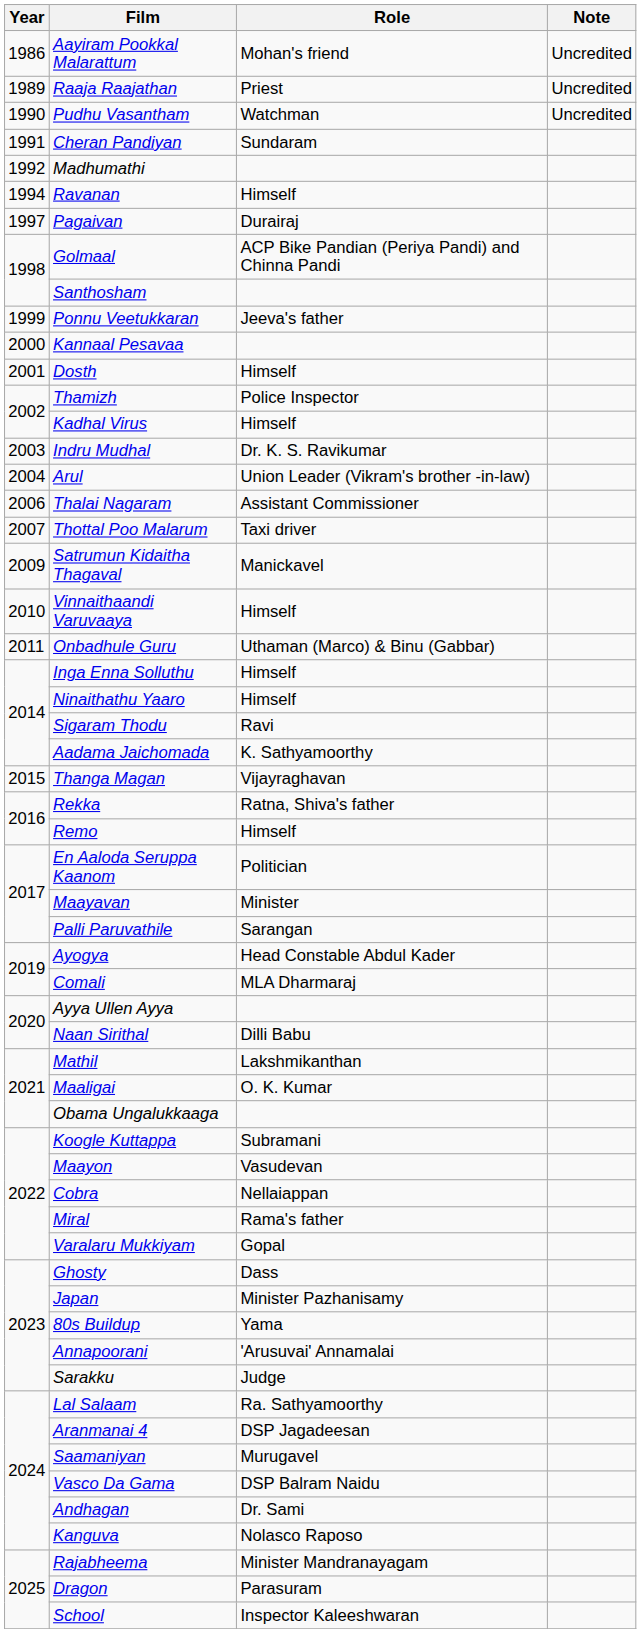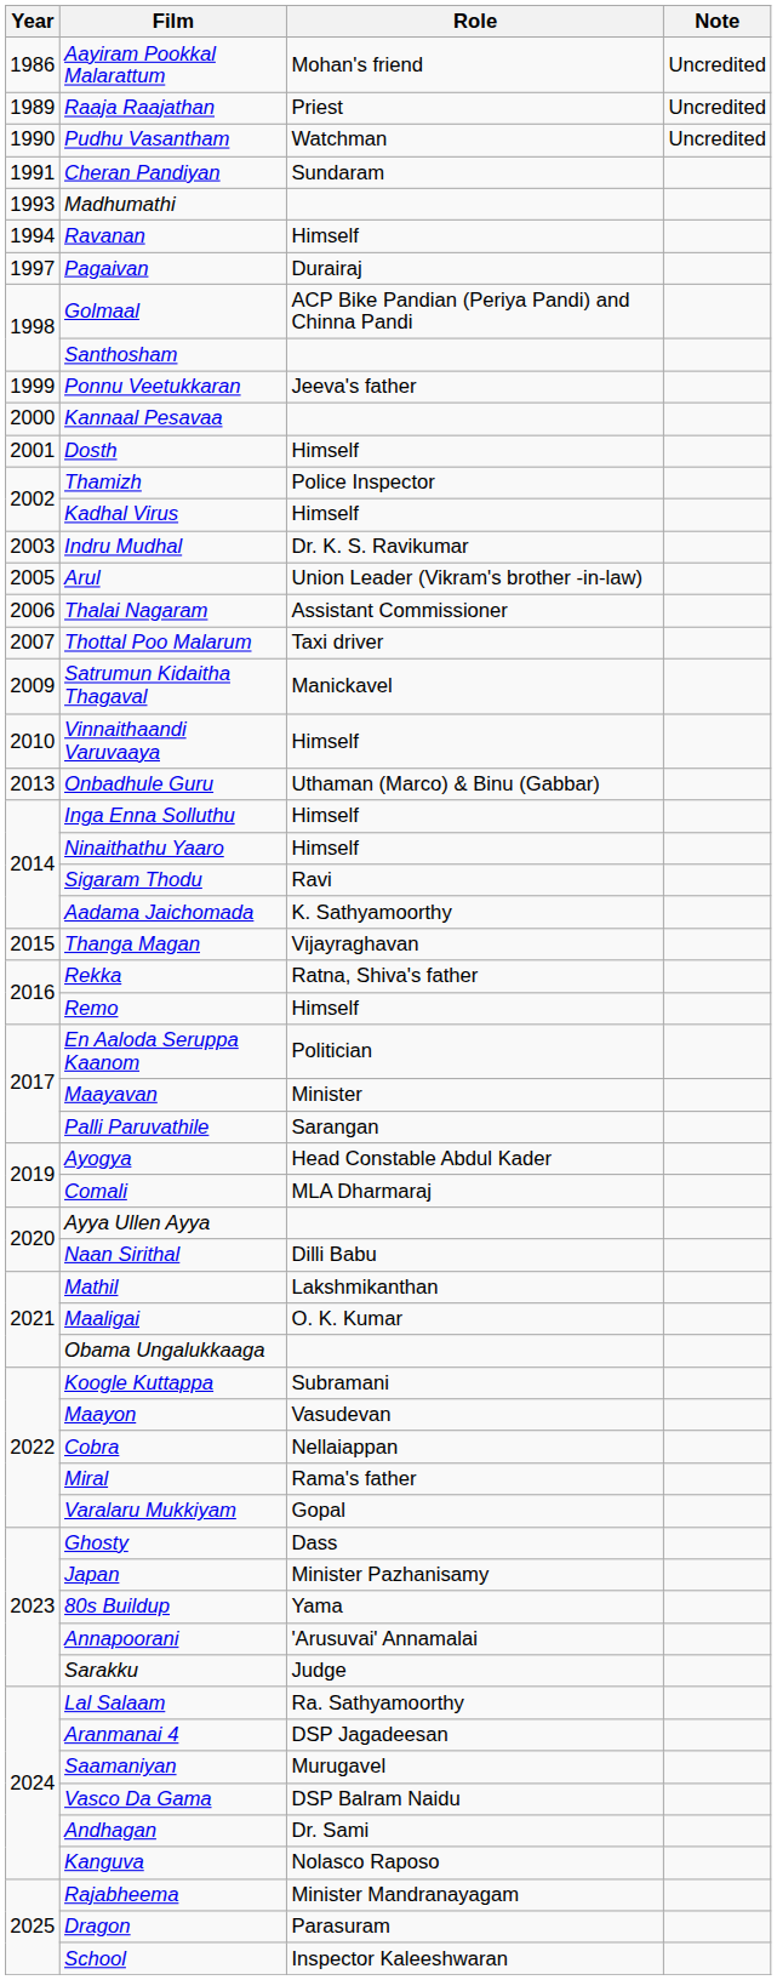 <table class="wikitable">
 <tr>
 <th>Year</th>
 <th>Film</th>
 <th>Role</th>
 <th>Note</th>
 </tr>
 <tr>
 <td>1986</td>
 <td><em><a href='#'>Aayiram Pookkal Malarattum</a></em></td>
 <td>Mohan's friend</td>
 <td>Uncredited</td>
 </tr>
 <tr>
 <td>1989</td>
 <td><em><a href='#'>Raaja Raajathan</a></em></td>
 <td>Priest</td>
 <td>Uncredited</td>
 </tr>
 <tr>
 <td>1990</td>
 <td><em><a href='#'>Pudhu Vasantham</a></em></td>
 <td>Watchman</td>
 <td>Uncredited</td>
 </tr>
 <tr>
 <td>1991</td>
 <td><em><a href='#'>Cheran Pandiyan</a></em></td>
 <td>Sundaram</td>
 <td></td>
 </tr>
 <tr>
-<td>1992</td>
+<td>1993</td>
 <td><em>Madhumathi</em></td>
 <td></td>
 <td></td>
 </tr>
 <tr>
 <td>1994</td>
 <td><em><a href='#'>Ravanan</a></em></td>
 <td>Himself</td>
 <td></td>
 </tr>
 <tr>
 <td>1997</td>
 <td><em><a href='#'>Pagaivan</a></em></td>
 <td>Durairaj</td>
 <td></td>
 </tr>
 <tr>
 <td rowspan="2">1998</td>
 <td><em><a href='#'>Golmaal</a></em></td>
 <td>ACP Bike Pandian (Periya Pandi) and Chinna Pandi</td>
 <td></td>
 </tr>
 <tr>
 <td><em><a href='#'>Santhosham</a> </em></td>
 <td></td>
 <td></td>
 </tr>
 <tr>
 <td>1999</td>
 <td><em><a href='#'>Ponnu Veetukkaran</a></em></td>
 <td>Jeeva's father</td>
 <td></td>
 </tr>
 <tr>
 <td>2000</td>
 <td><em><a href='#'>Kannaal Pesavaa</a></em></td>
 <td></td>
 <td></td>
 </tr>
 <tr>
 <td>2001</td>
 <td><em><a href='#'>Dosth</a></em></td>
 <td>Himself</td>
 <td></td>
 </tr>
 <tr>
 <td rowspan="2">2002</td>
 <td><em><a href='#'>Thamizh</a></em></td>
 <td>Police Inspector</td>
 <td></td>
 </tr>
 <tr>
 <td><em><a href='#'>Kadhal Virus</a></em></td>
 <td>Himself</td>
 <td></td>
 </tr>
 <tr>
 <td>2003</td>
 <td><em><a href='#'>Indru Mudhal</a></em></td>
 <td>Dr. K. S. Ravikumar</td>
 <td></td>
 </tr>
 <tr>
-<td>2004</td>
+<td>2005</td>
 <td><em><a href='#'>Arul</a></em></td>
 <td>Union Leader (Vikram's brother -in-law)</td>
 <td></td>
 </tr>
 <tr>
 <td>2006</td>
 <td><em><a href='#'>Thalai Nagaram</a></em></td>
 <td>Assistant Commissioner</td>
 <td></td>
 </tr>
 <tr>
 <td>2007</td>
 <td><em><a href='#'>Thottal Poo Malarum</a></em></td>
 <td>Taxi driver</td>
 <td></td>
 </tr>
 <tr>
 <td>2009</td>
 <td><em><a href='#'>Satrumun Kidaitha Thagaval</a></em></td>
 <td>Manickavel</td>
 <td></td>
 </tr>
 <tr>
 <td>2010</td>
 <td><em><a href='#'>Vinnaithaandi Varuvaaya</a></em></td>
 <td>Himself</td>
 <td></td>
 </tr>
 <tr>
-<td>2011</td>
+<td>2013</td>
 <td><em><a href='#'>Onbadhule Guru</a></em></td>
 <td>Uthaman (Marco) & Binu (Gabbar)</td>
 <td></td>
 </tr>
 <tr>
 <td rowspan="4">2014</td>
 <td><em><a href='#'>Inga Enna Solluthu</a></em></td>
 <td>Himself</td>
 <td></td>
 </tr>
 <tr>
 <td><em><a href='#'>Ninaithathu Yaaro</a></em></td>
 <td>Himself</td>
 <td></td>
 </tr>
 <tr>
 <td><em><a href='#'>Sigaram Thodu</a></em></td>
 <td>Ravi</td>
 <td></td>
 </tr>
 <tr>
 <td><em><a href='#'>Aadama Jaichomada</a></em></td>
 <td>K. Sathyamoorthy</td>
 <td></td>
 </tr>
 <tr>
 <td>2015</td>
 <td><em><a href='#'>Thanga Magan</a></em></td>
 <td>Vijayraghavan</td>
 <td></td>
 </tr>
 <tr>
 <td rowspan="2">2016</td>
 <td><em><a href='#'>Rekka</a></em></td>
 <td>Ratna, Shiva's father</td>
 <td></td>
 </tr>
 <tr>
 <td><em><a href='#'>Remo</a></em></td>
 <td>Himself</td>
 <td></td>
 </tr>
 <tr>
 <td rowspan="3">2017</td>
 <td><em><a href='#'>En Aaloda Seruppa Kaanom</a></em></td>
 <td>Politician</td>
 <td></td>
 </tr>
 <tr>
 <td><em><a href='#'>Maayavan</a></em></td>
 <td>Minister</td>
 <td></td>
 </tr>
 <tr>
 <td><em><a href='#'>Palli Paruvathile</a></em></td>
 <td>Sarangan</td>
 <td></td>
 </tr>
 <tr>
 <td rowspan="2">2019</td>
 <td><em><a href='#'>Ayogya</a></em></td>
 <td>Head Constable Abdul Kader</td>
 <td></td>
 </tr>
 <tr>
 <td><em><a href='#'>Comali</a></em></td>
 <td>MLA Dharmaraj</td>
 <td></td>
 </tr>
 <tr>
 <td rowspan="2">2020</td>
 <td><em>Ayya Ullen Ayya</em></td>
 <td></td>
 <td></td>
 </tr>
 <tr>
 <td><em><a href='#'>Naan Sirithal</a></em></td>
 <td>Dilli Babu</td>
 <td></td>
 </tr>
 <tr>
 <td rowspan="3">2021</td>
 <td><em><a href='#'>Mathil</a></em></td>
 <td>Lakshmikanthan</td>
 <td></td>
 </tr>
 <tr>
 <td><em><a href='#'>Maaligai</a></em></td>
 <td>O. K. Kumar</td>
 <td></td>
 </tr>
 <tr>
 <td><em>Obama Ungalukkaaga</em></td>
 <td></td>
 <td></td>
 </tr>
 <tr>
 <td rowspan="5">2022</td>
 <td><em><a href='#'>Koogle Kuttappa</a></em></td>
 <td>Subramani</td>
 <td></td>
 </tr>
 <tr>
 <td><em><a href='#'>Maayon</a></em></td>
 <td>Vasudevan</td>
 <td></td>
 </tr>
 <tr>
 <td><em><a href='#'>Cobra</a></em></td>
 <td>Nellaiappan</td>
 <td></td>
 </tr>
 <tr>
 <td><em><a href='#'>Miral</a></em></td>
 <td>Rama's father</td>
 <td></td>
 </tr>
 <tr>
 <td><em><a href='#'>Varalaru Mukkiyam</a></em></td>
 <td>Gopal</td>
 <td></td>
 </tr>
 <tr>
 <td rowspan="5">2023</td>
 <td><em><a href='#'>Ghosty</a> </em></td>
 <td>Dass</td>
 <td></td>
 </tr>
 <tr>
 <td><em><a href='#'>Japan</a></em></td>
 <td>Minister Pazhanisamy</td>
 <td></td>
 </tr>
 <tr>
 <td><em><a href='#'>80s Buildup</a></em></td>
 <td>Yama</td>
 <td></td>
 </tr>
 <tr>
 <td><em><a href='#'>Annapoorani</a></em></td>
 <td>'Arusuvai' Annamalai</td>
 <td></td>
 </tr>
 <tr>
 <td><em>Sarakku</em></td>
 <td>Judge</td>
 <td></td>
 </tr>
 <tr>
 <td rowspan="6">2024</td>
 <td><em><a href='#'>Lal Salaam</a></em></td>
 <td>Ra. Sathyamoorthy</td>
 <td></td>
 </tr>
 <tr>
 <td><em><a href='#'>Aranmanai 4</a></em></td>
 <td>DSP Jagadeesan</td>
 <td></td>
 </tr>
 <tr>
 <td><em><a href='#'>Saamaniyan</a></em></td>
 <td>Murugavel</td>
 <td></td>
 </tr>
 <tr>
 <td><em><a href='#'>Vasco Da Gama</a></em></td>
 <td>DSP Balram Naidu</td>
 <td></td>
 </tr>
 <tr>
 <td><em><a href='#'>Andhagan</a></em></td>
 <td>Dr. Sami</td>
 <td></td>
 </tr>
 <tr>
 <td><em><a href='#'>Kanguva</a></em></td>
 <td>Nolasco Raposo</td>
 <td></td>
 </tr>
 <tr>
 <td rowspan="3">2025</td>
 <td><em><a href='#'>Rajabheema</a></em></td>
 <td>Minister Mandranayagam</td>
 <td></td>
 </tr>
 <tr>
 <td><a href='#'><em>Dragon</em></a></td>
 <td>Parasuram</td>
 <td></td>
 </tr>
 <tr>
 <td><em><a href='#'>School</a></em></td>
 <td>Inspector Kaleeshwaran</td>
 <td></td>
 </tr>
 <tr>
 </tr>
 </table>
